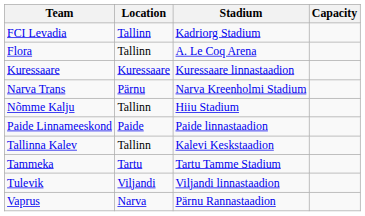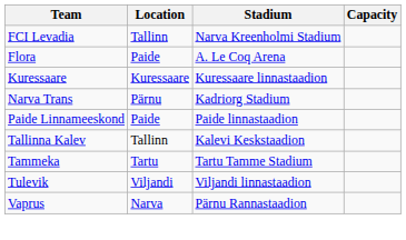 <table class="wikitable sortable">
 <tr>
 <th>Team</th>
 <th>Location</th>
 <th>Stadium</th>
 <th>Capacity</th>
 </tr>
 <tr>
 <td><a href='#'>FCI Levadia</a></td>
 <td><a href='#'>Tallinn</a></td>
-<td><a href='#'>Kadriorg Stadium</a></td>
+<td><a href='#'>Narva Kreenholmi Stadium</a></td>
 <td align=center></td>
 </tr>
 <tr>
 <td><a href='#'>Flora</a></td>
-<td>Tallinn</td>
+<td><a href='#'>Paide</a></td>
 <td><a href='#'>A. Le Coq Arena</a></td>
 <td align=center></td>
 </tr>
 <tr>
 <td><a href='#'>Kuressaare</a></td>
 <td><a href='#'>Kuressaare</a></td>
 <td><a href='#'>Kuressaare linnastaadion</a></td>
 <td align=center></td>
 </tr>
 <tr>
 <td><a href='#'>Narva Trans</a></td>
 <td><a href='#'>Pärnu</a></td>
-<td><a href='#'>Narva Kreenholmi Stadium</a></td>
-<td align=center></td>
-</tr>
-<tr>
-<td><a href='#'>Nõmme Kalju</a></td>
-<td>Tallinn</td>
-<td><a href='#'>Hiiu Stadium</a></td>
+<td><a href='#'>Kadriorg Stadium</a></td>
 <td align=center></td>
 </tr>
 <tr>
 <td><a href='#'>Paide Linnameeskond</a></td>
 <td><a href='#'>Paide</a></td>
 <td><a href='#'>Paide linnastaadion</a></td>
 <td align=center></td>
 </tr>
 <tr>
 <td><a href='#'>Tallinna Kalev</a></td>
 <td>Tallinn</td>
 <td><a href='#'>Kalevi Keskstaadion</a></td>
 <td align=center></td>
 </tr>
 <tr>
 <td><a href='#'>Tammeka</a></td>
 <td><a href='#'>Tartu</a></td>
 <td><a href='#'>Tartu Tamme Stadium</a></td>
 <td align=center></td>
 </tr>
 <tr>
 <td><a href='#'>Tulevik</a></td>
 <td><a href='#'>Viljandi</a></td>
 <td><a href='#'>Viljandi linnastaadion</a></td>
 <td align=center></td>
 </tr>
 <tr>
 <td><a href='#'>Vaprus</a></td>
 <td><a href='#'>Narva</a></td>
 <td><a href='#'>Pärnu Rannastaadion</a></td>
 <td align=center></td>
 </tr>
 </table>
